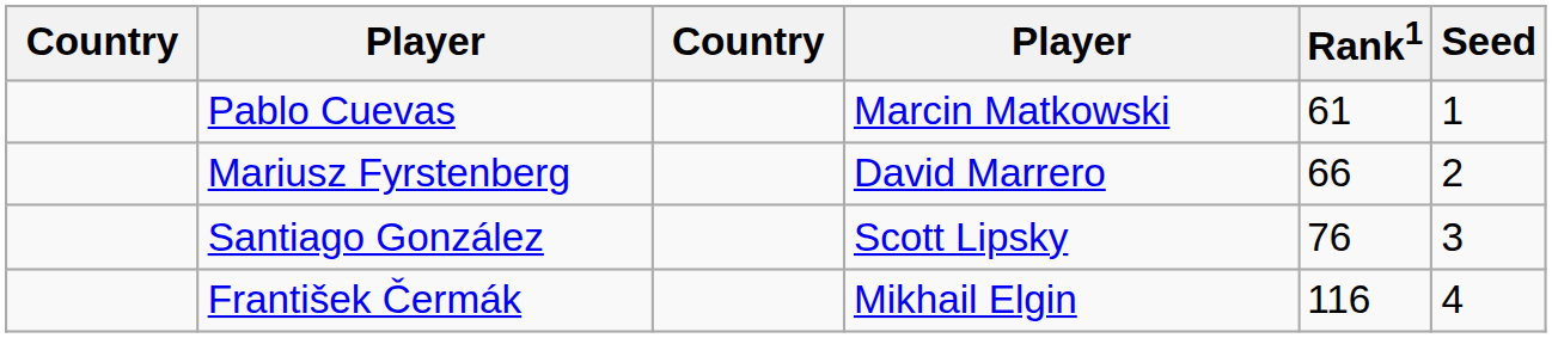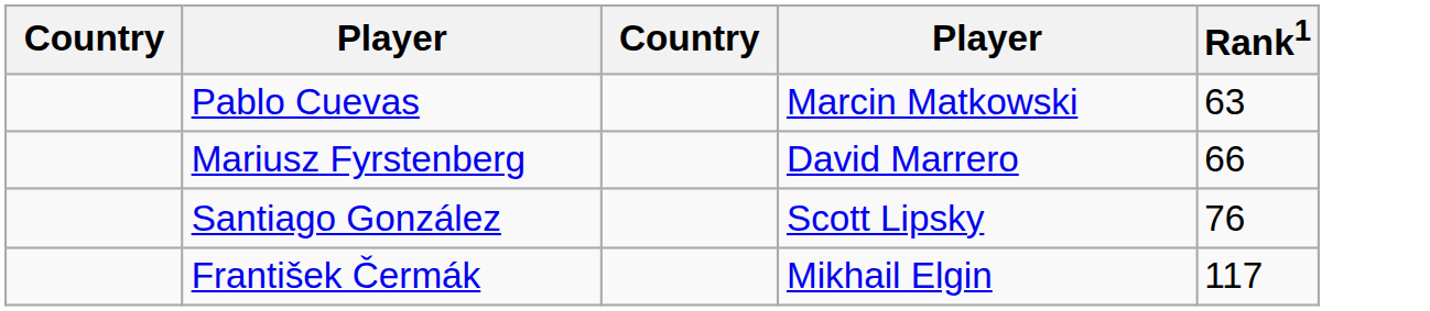 <table class="sortable wikitable">
 <tr>
 <th width="70">Country</th>
 <th width="175">Player</th>
 <th width="70">Country</th>
 <th width="175">Player</th>
 <th>Rank<sup>1</sup></th>
-<th>Seed</th>
 </tr>
 <tr>
 <td></td>
 <td><a href='#'>Pablo Cuevas</a></td>
 <td></td>
 <td><a href='#'>Marcin Matkowski</a></td>
-<td>61</td>
-<td>1</td>
+<td>63</td>
 </tr>
 <tr>
 <td></td>
 <td><a href='#'>Mariusz Fyrstenberg</a></td>
 <td></td>
 <td><a href='#'>David Marrero</a></td>
 <td>66</td>
-<td>2</td>
 </tr>
 <tr>
 <td></td>
 <td><a href='#'>Santiago González</a></td>
 <td></td>
 <td><a href='#'>Scott Lipsky</a></td>
 <td>76</td>
-<td>3</td>
 </tr>
 <tr>
 <td></td>
 <td><a href='#'>František Čermák</a></td>
 <td></td>
 <td><a href='#'>Mikhail Elgin</a></td>
-<td>116</td>
-<td>4</td>
+<td>117</td>
 </tr>
 </table>
